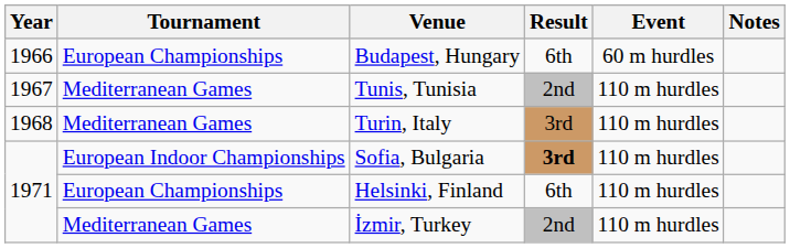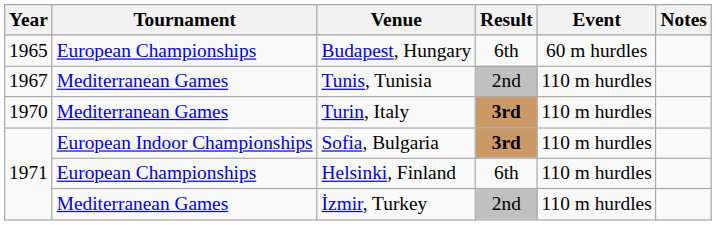 <table class=wikitable>
 <tr style="background:#ccc;">
 <th>Year</th>
 <th>Tournament</th>
 <th>Venue</th>
 <th>Result</th>
 <th>Event</th>
 <th>Notes</th>
 </tr>
 <tr>
-<td>1966</td>
+<td>1965</td>
 <td><a href='#'>European Championships</a></td>
 <td><a href='#'>Budapest</a>, Hungary</td>
 <td align=center>6th</td>
 <td align=center>60 m hurdles</td>
 <td align=center></td>
 </tr>
 <tr>
 <td>1967</td>
 <td><a href='#'>Mediterranean Games</a></td>
 <td><a href='#'>Tunis</a>, Tunisia</td>
 <td style="background:silver; text-align:center;">2nd</td>
 <td align=center>110 m hurdles</td>
 <td align=center></td>
 </tr>
 <tr>
-<td>1968</td>
+<td>1970</td>
 <td><a href='#'>Mediterranean Games</a></td>
 <td><a href='#'>Turin</a>, Italy</td>
-<td style="background:#c96; text-align:center;">3rd</td>
+<td style="background:#c96; text-align:center;"><strong>3rd</strong></td>
 <td align=center>110 m hurdles</td>
 <td align=center></td>
 </tr>
 <tr>
 <td rowspan=3>1971</td>
 <td><a href='#'>European Indoor Championships</a></td>
 <td><a href='#'>Sofia</a>, Bulgaria</td>
 <td style="background:#c96; text-align:center;"><strong>3rd</strong></td>
 <td align=center>110 m hurdles</td>
 <td align=center></td>
 </tr>
 <tr>
 <td><a href='#'>European Championships</a></td>
 <td><a href='#'>Helsinki</a>, Finland</td>
 <td style="text-align:center;">6th</td>
 <td align=center>110 m hurdles</td>
 <td align=center></td>
 </tr>
 <tr>
 <td><a href='#'>Mediterranean Games</a></td>
 <td><a href='#'>İzmir</a>, Turkey</td>
 <td style="background:silver; text-align:center;">2nd</td>
 <td align=center>110 m hurdles</td>
 <td align=center></td>
 </tr>
 </table>
